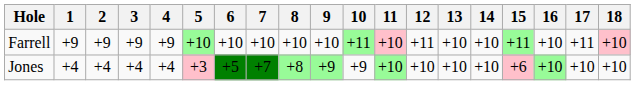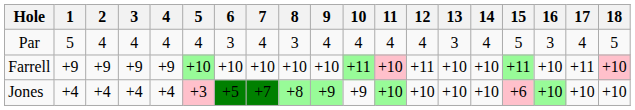 <table class="wikitable" style="text-align:center">
 <tr>
 <th>Hole</th>
 <th>1</th>
 <th>2</th>
 <th>3</th>
 <th>4</th>
 <th>5</th>
 <th>6</th>
 <th>7</th>
 <th>8</th>
 <th>9</th>
 <th>10</th>
 <th>11</th>
 <th>12</th>
 <th>13</th>
 <th>14</th>
 <th>15</th>
 <th>16</th>
 <th>17</th>
 <th>18</th>
+</tr>
+<tr>
+<td>Par</td>
+<td>5</td>
+<td>4</td>
+<td>4</td>
+<td>4</td>
+<td>4</td>
+<td>3</td>
+<td>4</td>
+<td>3</td>
+<td>4</td>
+<td>4</td>
+<td>4</td>
+<td>4</td>
+<td>3</td>
+<td>4</td>
+<td>5</td>
+<td>3</td>
+<td>4</td>
+<td>5</td>
 </tr>
 <tr>
 <td align=left> Farrell</td>
 <td> +9 </td>
 <td> +9 </td>
 <td> +9 </td>
 <td> +9 </td>
 <td style="background: PaleGreen;">+10</td>
 <td>+10</td>
 <td>+10</td>
 <td>+10</td>
 <td>+10</td>
 <td style="background: PaleGreen;">+11</td>
 <td style="background: Pink;">+10</td>
 <td>+11</td>
 <td>+10</td>
 <td>+10</td>
 <td style="background: PaleGreen;">+11</td>
 <td>+10</td>
 <td>+11</td>
 <td style="background: Pink;">+10</td>
 </tr>
 <tr>
 <td align=left> Jones</td>
 <td>+4</td>
 <td>+4</td>
 <td>+4</td>
 <td>+4</td>
 <td style="background: Pink;">+3</td>
 <td style="background: Green;">+5</td>
 <td style="background: Green;">+7</td>
 <td style="background: PaleGreen;">+8</td>
 <td style="background: PaleGreen;">+9</td>
 <td>+9</td>
 <td style="background: PaleGreen;">+10</td>
 <td>+10</td>
 <td>+10</td>
 <td>+10</td>
 <td style="background: Pink;">+6</td>
 <td style="background: PaleGreen;">+10</td>
 <td>+10</td>
 <td>+10</td>
 </tr>
 </table>
